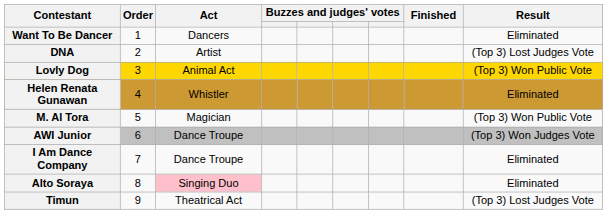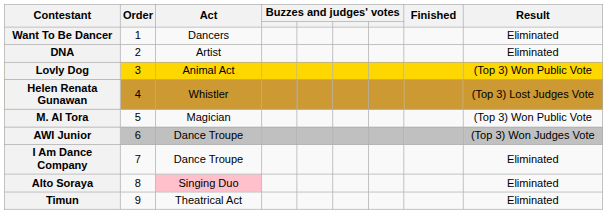 <table class="wikitable plainrowheaders sortable" style="text-align:center;">
 <tr>
 <th scope="col" rowspan="2" class="unsortable" style="width:17em;">Contestant</th>
 <th scope="col" rowspan="2" style="width:1em;">Order</th>
 <th scope="col" rowspan="2" class="unsortable" style="width:16em;">Act</th>
 <th colspan="4">Buzzes and judges' votes</th>
 <th scope="col" rowspan="2" style="width:6em;">Finished</th>
 <th scope="col" rowspan="2" style="width:23em;">Result</th>
 </tr>
 <tr>
 <th scope="col" style="width:6em;"></th>
 <th scope="col" style="width:6em;"></th>
 <th scope="col" style="width:6em;"></th>
 <th scope="col" style="width:6em;"></th>
 </tr>
 <tr>
 <th scope="row">Want To Be Dancer</th>
 <td>1</td>
 <td>Dancers</td>
 <td></td>
 <td></td>
 <td></td>
 <td></td>
 <td></td>
 <td>Eliminated</td>
 </tr>
 <tr>
 <th scope="row">DNA</th>
 <td>2</td>
 <td>Artist</td>
 <td></td>
 <td></td>
 <td></td>
 <td></td>
 <td></td>
-<td>(Top 3) Lost Judges Vote</td>
+<td>Eliminated</td>
 </tr>
 <tr bgcolor=gold>
 <th scope="row">Lovly Dog</th>
 <td>3</td>
 <td>Animal Act</td>
 <td></td>
 <td></td>
 <td></td>
 <td></td>
 <td></td>
 <td>(Top 3) Won Public Vote</td>
 </tr>
 <tr bgcolor=#cc9933>
 <th scope="row">Helen Renata Gunawan</th>
 <td>4</td>
 <td>Whistler</td>
 <td></td>
 <td></td>
 <td></td>
 <td></td>
 <td></td>
-<td>Eliminated</td>
+<td>(Top 3) Lost Judges Vote</td>
 </tr>
 <tr>
 <th scope="row">M. Al Tora</th>
 <td>5</td>
 <td>Magician</td>
 <td></td>
 <td></td>
 <td></td>
 <td></td>
 <td></td>
 <td>(Top 3) Won Public Vote</td>
 </tr>
 <tr bgcolor=silver>
 <th scope="row">AWI Junior</th>
 <td>6</td>
 <td>Dance Troupe</td>
 <td></td>
 <td></td>
 <td></td>
 <td></td>
 <td></td>
 <td>(Top 3) Won Judges Vote</td>
 </tr>
 <tr>
 <th scope="row">I Am Dance Company</th>
 <td>7</td>
 <td>Dance Troupe</td>
 <td></td>
 <td></td>
 <td></td>
 <td></td>
 <td></td>
 <td>Eliminated</td>
 </tr>
 <tr>
 <th scope="row">Alto Soraya</th>
 <td>8</td>
 <td style="background: pink;">Singing Duo</td>
 <td></td>
 <td></td>
 <td></td>
 <td></td>
 <td></td>
 <td>Eliminated</td>
 </tr>
 <tr>
 <th scope="row">Timun</th>
 <td>9</td>
 <td>Theatrical Act</td>
 <td></td>
 <td></td>
 <td></td>
 <td></td>
 <td></td>
-<td>(Top 3) Lost Judges Vote</td>
+<td>Eliminated</td>
 </tr>
 </table>
